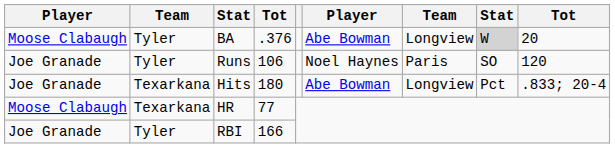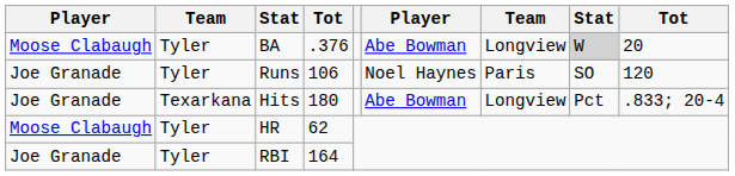 <table class="wikitable">
 <tr>
 <th>Player</th>
 <th>Team</th>
 <th>Stat</th>
 <th>Tot</th>
 <th></th>
 <th>Player</th>
 <th>Team</th>
 <th>Stat</th>
 <th>Tot</th>
 </tr>
 <tr>
 <td><a href='#'>Moose Clabaugh</a></td>
 <td>Tyler</td>
 <td>BA</td>
 <td>.376</td>
 <td></td>
 <td><a href='#'>Abe Bowman</a></td>
 <td>Longview</td>
 <td style="background: lightgrey;">W</td>
 <td>20</td>
 </tr>
 <tr>
 <td>Joe Granade</td>
 <td>Tyler</td>
 <td>Runs</td>
 <td>106</td>
 <td></td>
 <td>Noel Haynes</td>
 <td>Paris</td>
 <td>SO</td>
 <td>120</td>
 </tr>
 <tr>
 <td>Joe Granade</td>
 <td>Texarkana</td>
 <td>Hits</td>
 <td>180</td>
 <td></td>
 <td><a href='#'>Abe Bowman</a></td>
 <td>Longview</td>
 <td>Pct</td>
 <td>.833; 20-4</td>
 </tr>
 <tr>
 <td><a href='#'>Moose Clabaugh</a></td>
-<td>Texarkana</td>
+<td>Tyler</td>
 <td>HR</td>
-<td>77</td>
+<td>62</td>
 </tr>
 <tr>
 <td>Joe Granade</td>
 <td>Tyler</td>
 <td>RBI</td>
-<td>166</td>
+<td>164</td>
 </tr>
 </table>
